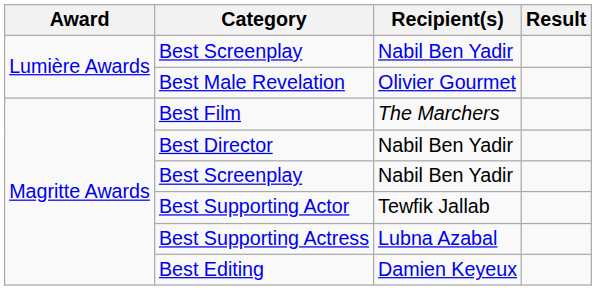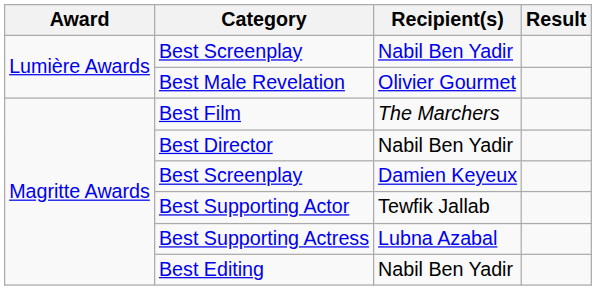 <table class="wikitable" style="font-size: 100%;">
 <tr l>
 <th>Award</th>
 <th>Category</th>
 <th>Recipient(s)</th>
 <th>Result</th>
 </tr>
 <tr>
 <td rowspan="2"><a href='#'>Lumière Awards</a></td>
 <td><a href='#'>Best Screenplay</a></td>
 <td><a href='#'>Nabil Ben Yadir</a></td>
 <td></td>
 </tr>
 <tr>
 <td><a href='#'>Best Male Revelation</a></td>
 <td><a href='#'>Olivier Gourmet</a></td>
 <td></td>
 </tr>
 <tr>
 <td rowspan="6"><a href='#'>Magritte Awards</a></td>
 <td><a href='#'>Best Film</a></td>
 <td><em>The Marchers</em></td>
 <td></td>
 </tr>
 <tr>
 <td><a href='#'>Best Director</a></td>
 <td>Nabil Ben Yadir</td>
 <td></td>
 </tr>
 <tr>
 <td><a href='#'>Best Screenplay</a></td>
-<td>Nabil Ben Yadir</td>
+<td><a href='#'>Damien Keyeux</a></td>
 <td></td>
 </tr>
 <tr>
 <td><a href='#'>Best Supporting Actor</a></td>
 <td>Tewfik Jallab</td>
 <td></td>
 </tr>
 <tr>
 <td><a href='#'>Best Supporting Actress</a></td>
 <td><a href='#'>Lubna Azabal</a></td>
 <td></td>
 </tr>
 <tr>
 <td><a href='#'>Best Editing</a></td>
-<td><a href='#'>Damien Keyeux</a></td>
+<td>Nabil Ben Yadir</td>
 <td></td>
 </tr>
 </table>
